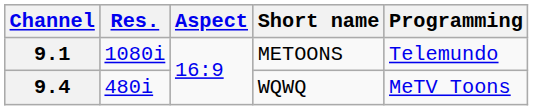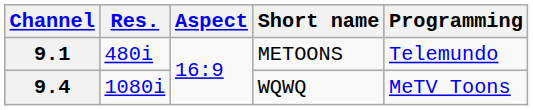 <table class="wikitable">
 <tr>
 <th scope = "col"><a href='#'>Channel</a></th>
 <th scope = "col"><a href='#'>Res.</a></th>
 <th scope = "col"><a href='#'>Aspect</a></th>
 <th scope = "col">Short name</th>
 <th scope = "col">Programming</th>
 </tr>
 <tr>
 <th scope = "row">9.1</th>
-<td><a href='#'>1080i</a></td>
+<td><a href='#'>480i</a></td>
 <td rowspan=2><a href='#'>16:9</a></td>
 <td>METOONS</td>
 <td><a href='#'>Telemundo</a></td>
 </tr>
 <tr>
 <th scope = "row">9.4</th>
-<td><a href='#'>480i</a></td>
+<td><a href='#'>1080i</a></td>
 <td>WQWQ</td>
 <td><a href='#'>MeTV Toons</a></td>
 </tr>
 </table>
